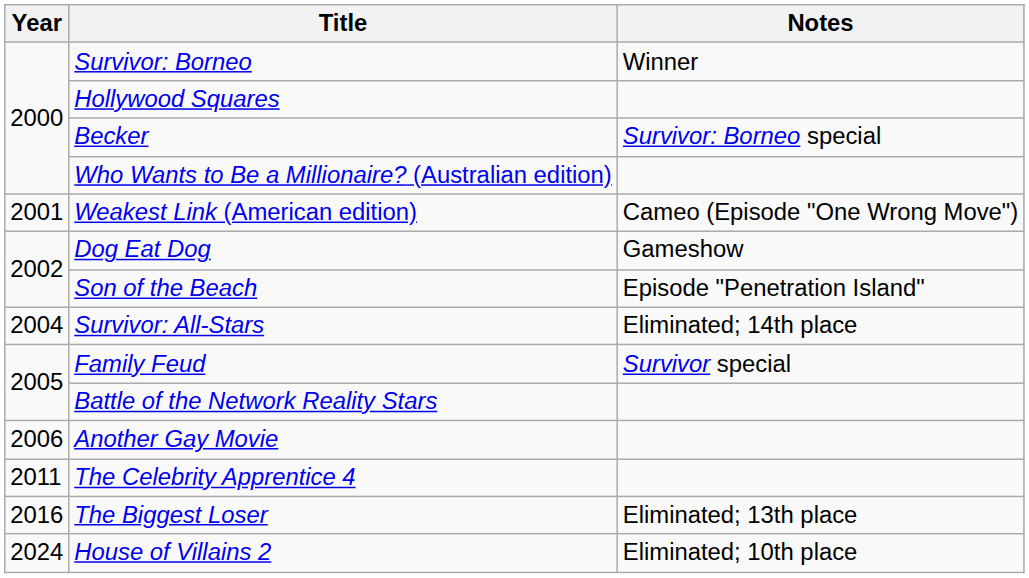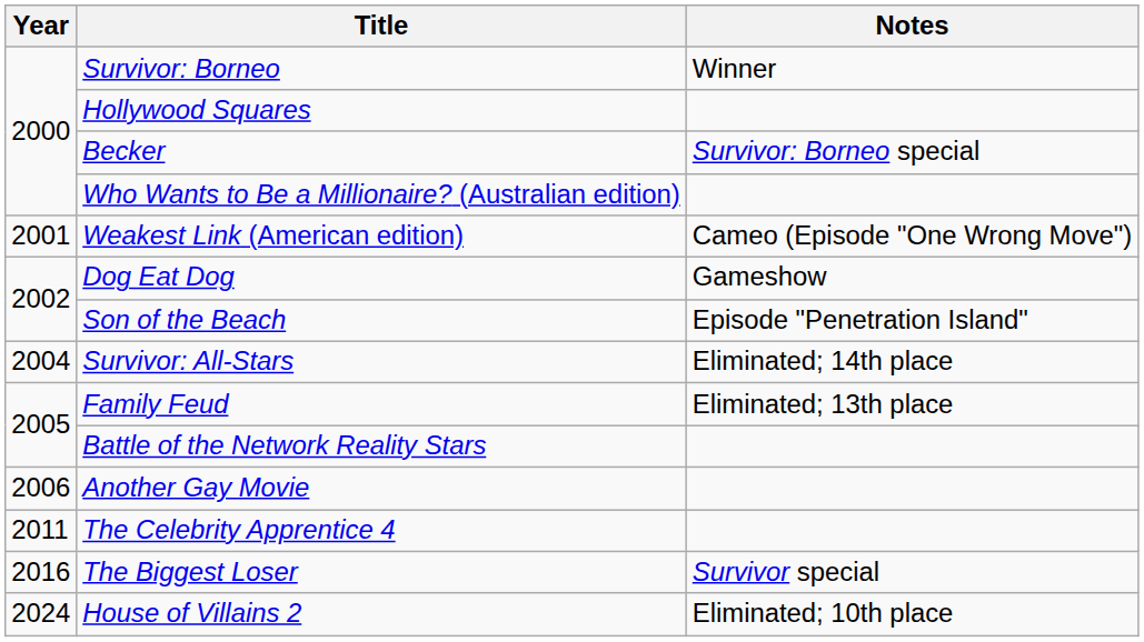 <table class="wikitable">
 <tr>
 <th>Year</th>
 <th>Title</th>
 <th>Notes</th>
 </tr>
 <tr>
 <td rowspan=4>2000</td>
 <td><em><a href='#'>Survivor: Borneo</a></em></td>
 <td>Winner</td>
 </tr>
 <tr>
 <td><em><a href='#'>Hollywood Squares</a></em></td>
 <td></td>
 </tr>
 <tr>
 <td><em><a href='#'>Becker</a></em></td>
 <td><em><a href='#'>Survivor: Borneo</a></em> special</td>
 </tr>
 <tr>
 <td><a href='#'><em>Who Wants to Be a Millionaire?</em> (Australian edition)</a></td>
 <td></td>
 </tr>
 <tr>
 <td>2001</td>
 <td><a href='#'><em>Weakest Link</em> (American edition)</a></td>
 <td>Cameo (Episode "One Wrong Move")</td>
 </tr>
 <tr>
 <td rowspan=2>2002</td>
 <td><em><a href='#'>Dog Eat Dog</a></em></td>
 <td>Gameshow</td>
 </tr>
 <tr>
 <td><em><a href='#'>Son of the Beach</a></em></td>
 <td>Episode "Penetration Island"</td>
 </tr>
 <tr>
 <td>2004</td>
 <td><em><a href='#'>Survivor: All-Stars</a></em></td>
 <td>Eliminated; 14th place</td>
 </tr>
 <tr>
 <td rowspan=2>2005</td>
 <td><em><a href='#'>Family Feud</a></em></td>
-<td><em><a href='#'>Survivor</a></em> special</td>
+<td>Eliminated; 13th place</td>
 </tr>
 <tr>
 <td><em><a href='#'>Battle of the Network Reality Stars</a></em></td>
 <td></td>
 </tr>
 <tr>
 <td>2006</td>
 <td><em><a href='#'>Another Gay Movie</a></em></td>
 <td></td>
 </tr>
 <tr>
 <td>2011</td>
 <td><em><a href='#'>The Celebrity Apprentice 4</a></em></td>
 <td></td>
 </tr>
 <tr>
 <td>2016</td>
 <td><em><a href='#'>The Biggest Loser</a></em></td>
-<td>Eliminated; 13th place</td>
+<td><em><a href='#'>Survivor</a></em> special</td>
 </tr>
 <tr>
 <td>2024</td>
 <td><a href='#'><em>House of Villains 2</em></a></td>
 <td>Eliminated; 10th place</td>
 </tr>
 </table>
